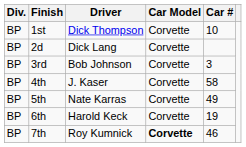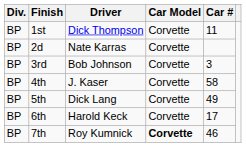 <table class="wikitable">
 <tr>
 <th>Div.</th>
 <th>Finish</th>
 <th>Driver</th>
 <th>Car Model</th>
 <th>Car #</th>
 <th></th>
 </tr>
 <tr>
 <td>BP</td>
 <td>1st</td>
 <td><a href='#'>Dick Thompson</a></td>
 <td>Corvette</td>
-<td>10</td>
+<td>11</td>
 </tr>
 <tr>
 <td>BP</td>
 <td>2d</td>
-<td>Dick Lang</td>
+<td>Nate Karras</td>
 <td>Corvette</td>
 <td></td>
 </tr>
 <tr>
 <td>BP</td>
 <td>3rd</td>
 <td>Bob Johnson</td>
 <td>Corvette</td>
 <td>3</td>
 </tr>
 <tr>
 <td>BP</td>
 <td>4th</td>
 <td>J. Kaser</td>
 <td>Corvette</td>
 <td>58</td>
 </tr>
 <tr>
 <td>BP</td>
 <td>5th</td>
-<td>Nate Karras</td>
+<td>Dick Lang</td>
 <td>Corvette</td>
 <td>49</td>
 </tr>
 <tr>
 <td>BP</td>
 <td>6th</td>
 <td>Harold Keck</td>
 <td>Corvette</td>
-<td>19</td>
+<td>17</td>
 </tr>
 <tr>
 <td>BP</td>
 <td>7th</td>
 <td>Roy Kumnick</td>
 <td><strong>Corvette</strong></td>
 <td>46</td>
 </tr>
 </table>
